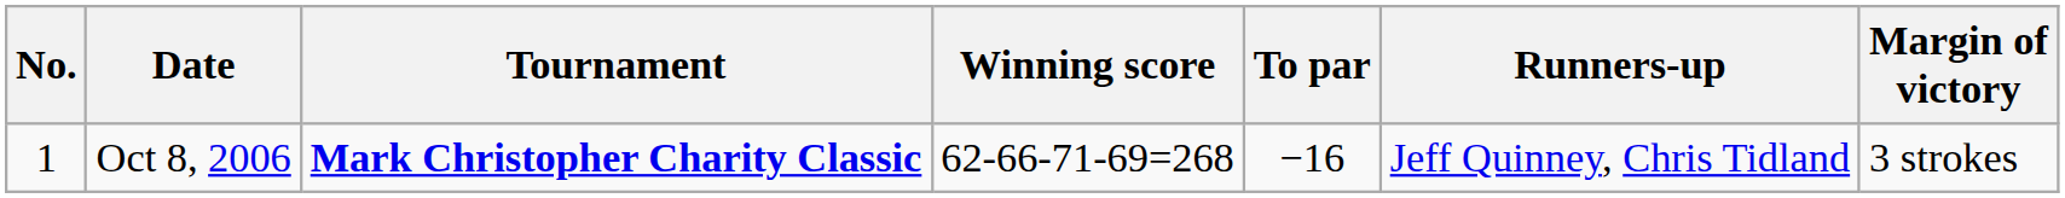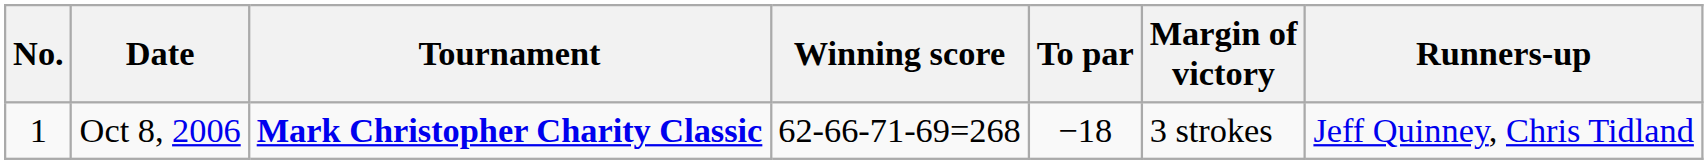 <table class="wikitable" style="font-size:95%;">
 <tr>
 <th>No.</th>
 <th>Date</th>
 <th>Tournament</th>
 <th>Winning score</th>
 <th>To par</th>
+<th>Margin of<br>victory</th>
 <th>Runners-up</th>
-<th>Margin of<br>victory</th>
 </tr>
 <tr>
 <td align=center>1</td>
 <td align=right>Oct 8, <a href='#'>2006</a></td>
 <td><strong><a href='#'>Mark Christopher Charity Classic</a></strong></td>
 <td align=right>62-66-71-69=268</td>
-<td align=center>−16</td>
+<td align=center>−18</td>
+<td>3 strokes</td>
 <td> <a href='#'>Jeff Quinney</a>,  <a href='#'>Chris Tidland</a></td>
-<td>3 strokes</td>
 </tr>
 </table>
